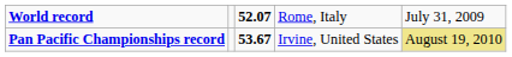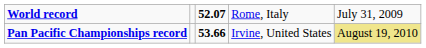 <table class="wikitable">
 <tr>
 <td><strong><a href='#'>World record</a></strong></td>
 <td></td>
 <td><strong>52.07</strong></td>
 <td><a href='#'>Rome</a>, Italy</td>
 <td>July 31, 2009</td>
 </tr>
 <tr>
 <td><strong><a href='#'>Pan Pacific Championships record</a></strong></td>
 <td></td>
-<td><strong>53.67</strong></td>
+<td><strong>53.66</strong></td>
 <td><a href='#'>Irvine</a>, United States</td>
 <td style="background: khaki;">August 19, 2010</td>
 </tr>
 </table>
